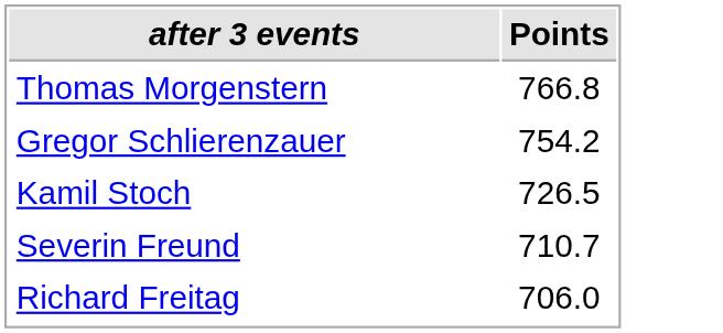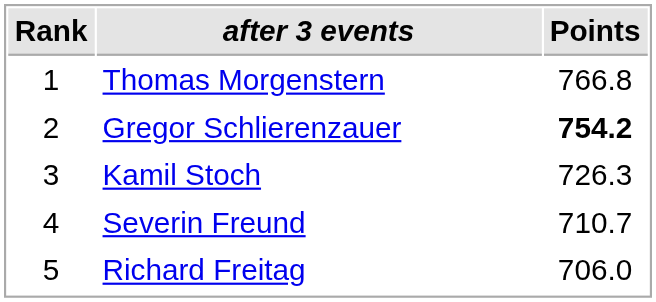 <table cellspacing="1" cellpadding="3" style="border:1px solid #aaa; font-size:86%;">
 <tr style="background:#e4e4e4;">
+<th style="border-bottom:1px solid #aaa; width:10px;">Rank</th>
 <th style="border-bottom:1px solid #aaa; width:200px;"><em>after 3 events</em></th>
 <th style="border-bottom:1px solid #aaa; width:20px;">Points</th>
 </tr>
 <tr>
+<td align=center>1</td>
 <td> <a href='#'>Thomas Morgenstern</a></td>
 <td align=center>766.8</td>
 </tr>
 <tr>
+<td align=center>2</td>
 <td> <a href='#'>Gregor Schlierenzauer</a></td>
-<td align=center>754.2</td>
+<td align=center><strong>754.2</strong></td>
 </tr>
 <tr>
+<td align=center>3</td>
 <td> <a href='#'>Kamil Stoch</a></td>
-<td align=center>726.5</td>
+<td align=center>726.3</td>
 </tr>
 <tr>
+<td align=center>4</td>
 <td> <a href='#'>Severin Freund</a></td>
 <td align=center>710.7</td>
 </tr>
 <tr>
+<td align=center>5</td>
 <td> <a href='#'>Richard Freitag</a></td>
 <td align=center>706.0</td>
 </tr>
 </table>
